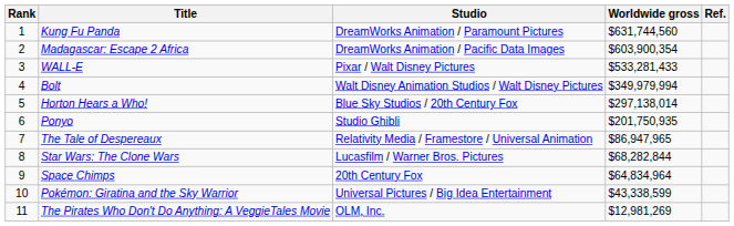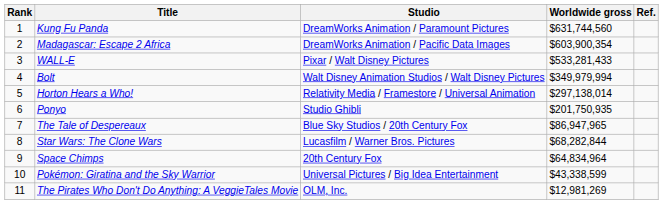 <table class="wikitable sortable" style="margin:auto; margin:auto;">
 <tr>
 <th>Rank</th>
 <th>Title</th>
 <th>Studio</th>
 <th>Worldwide gross</th>
 <th>Ref.</th>
 </tr>
 <tr>
 <td align="center">1</td>
 <td><em><a href='#'>Kung Fu Panda</a></em></td>
 <td><a href='#'>DreamWorks Animation</a> / <a href='#'>Paramount Pictures</a></td>
 <td>$631,744,560</td>
 <td></td>
 </tr>
 <tr>
 <td align="center">2</td>
 <td><em><a href='#'>Madagascar: Escape 2 Africa</a></em></td>
 <td><a href='#'>DreamWorks Animation</a> / <a href='#'>Pacific Data Images</a></td>
 <td>$603,900,354</td>
 <td></td>
 </tr>
 <tr>
 <td align="center">3</td>
 <td><em><a href='#'>WALL-E</a></em></td>
 <td><a href='#'>Pixar</a> / <a href='#'>Walt Disney Pictures</a></td>
 <td>$533,281,433</td>
 <td></td>
 </tr>
 <tr>
 <td align="center">4</td>
 <td><em><a href='#'>Bolt</a></em></td>
 <td><a href='#'>Walt Disney Animation Studios</a> / <a href='#'>Walt Disney Pictures</a></td>
 <td>$349,979,994</td>
 <td></td>
 </tr>
 <tr>
 <td align="center">5</td>
 <td><em><a href='#'>Horton Hears a Who!</a></em></td>
-<td><a href='#'>Blue Sky Studios</a> / <a href='#'>20th Century Fox</a></td>
+<td><a href='#'>Relativity Media</a> / <a href='#'>Framestore</a> / <a href='#'>Universal Animation</a></td>
 <td>$297,138,014</td>
 <td></td>
 </tr>
 <tr>
 <td align="center">6</td>
 <td><em><a href='#'>Ponyo</a></em></td>
 <td><a href='#'>Studio Ghibli</a></td>
 <td>$201,750,935</td>
 <td></td>
 </tr>
 <tr>
 <td align="center">7</td>
 <td><em><a href='#'>The Tale of Despereaux</a></em></td>
-<td><a href='#'>Relativity Media</a> / <a href='#'>Framestore</a> / <a href='#'>Universal Animation</a></td>
+<td><a href='#'>Blue Sky Studios</a> / <a href='#'>20th Century Fox</a></td>
 <td>$86,947,965</td>
 <td></td>
 </tr>
 <tr>
 <td align="center">8</td>
 <td><em><a href='#'>Star Wars: The Clone Wars</a></em></td>
 <td><a href='#'>Lucasfilm</a> / <a href='#'>Warner Bros. Pictures</a></td>
 <td>$68,282,844</td>
 <td></td>
 </tr>
 <tr>
 <td align="center">9</td>
 <td><em><a href='#'>Space Chimps</a></em></td>
 <td><a href='#'>20th Century Fox</a></td>
 <td>$64,834,964</td>
 <td></td>
 </tr>
 <tr>
 <td align="center">10</td>
 <td><em><a href='#'>Pokémon: Giratina and the Sky Warrior</a></em></td>
 <td><a href='#'>Universal Pictures</a> / <a href='#'>Big Idea Entertainment</a></td>
 <td>$43,338,599</td>
 <td></td>
 </tr>
 <tr>
 <td align="center">11</td>
 <td><em><a href='#'>The Pirates Who Don't Do Anything: A VeggieTales Movie</a></em></td>
 <td><a href='#'>OLM, Inc.</a></td>
 <td>$12,981,269</td>
 <td></td>
 </tr>
 </table>
